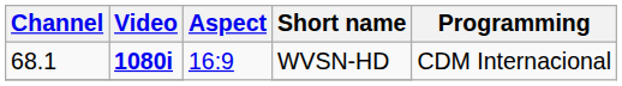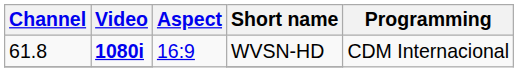 <table class="wikitable">
 <tr>
 <th><a href='#'>Channel</a></th>
 <th><a href='#'>Video</a></th>
 <th><a href='#'>Aspect</a></th>
 <th>Short name</th>
 <th>Programming</th>
 </tr>
 <tr>
-<td>68.1</td>
+<td>61.8</td>
 <td><strong><a href='#'>1080i</a></strong></td>
 <td rowspan=2><a href='#'>16:9</a></td>
 <td>WVSN-HD</td>
 <td rowspan=2>CDM Internacional</td>
 </tr>
 <tr>
 </tr>
 </table>
